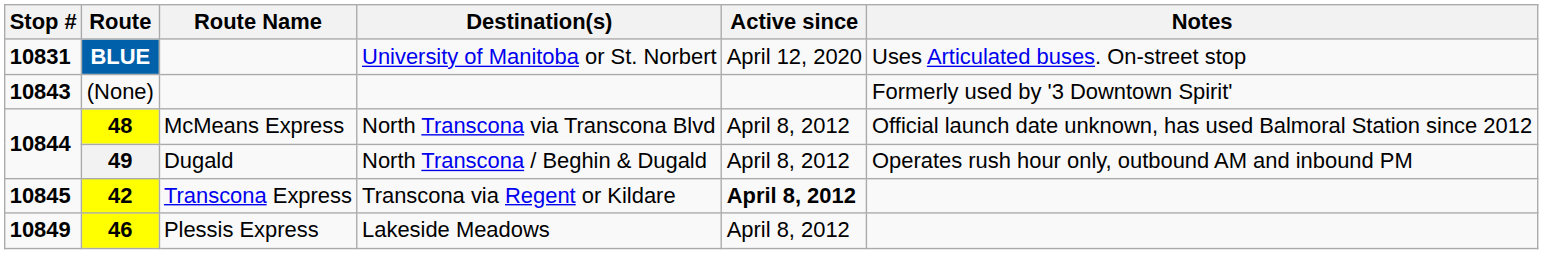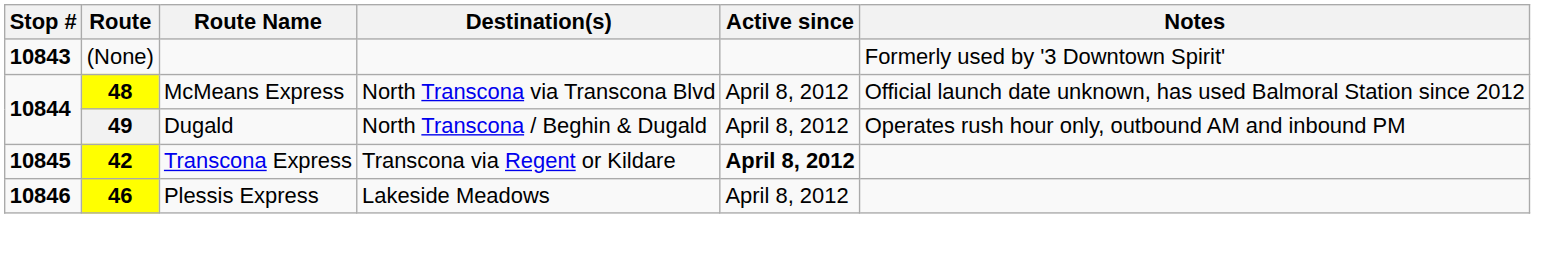 <table class="wikitable">
 <tr>
 <th>Stop #</th>
 <th>Route</th>
 <th>Route Name</th>
 <th>Destination(s)</th>
 <th>Active since</th>
 <th>Notes</th>
-</tr>
-<tr>
-<td><strong>10831</strong></td>
-<th style="background: #0060A9; color: #FFFFFF;">BLUE</th>
-<td></td>
-<td><a href='#'>University of Manitoba</a> or St. Norbert</td>
-<td>April 12, 2020</td>
-<td>Uses <a href='#'>Articulated buses</a>. On-street stop</td>
 </tr>
 <tr>
 <td><strong>10843</strong></td>
 <td>(None)</td>
 <td></td>
 <td></td>
 <td></td>
 <td>Formerly used by '3 Downtown Spirit'</td>
 </tr>
 <tr>
 <td rowspan="2"><strong>10844</strong></td>
 <th style="background: yellow;">48</th>
 <td>McMeans Express</td>
 <td>North <a href='#'>Transcona</a> via Transcona Blvd</td>
 <td>April 8, 2012</td>
 <td>Official launch date unknown, has used Balmoral Station since 2012</td>
 </tr>
 <tr>
 <th>49</th>
 <td>Dugald</td>
 <td>North <a href='#'>Transcona</a> / Beghin & Dugald</td>
 <td>April 8, 2012</td>
 <td>Operates rush hour only, outbound AM and inbound PM</td>
 </tr>
 <tr>
 <td><strong>10845</strong></td>
 <th style="background: yellow;">42</th>
 <td><a href='#'>Transcona</a> Express</td>
 <td>Transcona via <a href='#'>Regent</a> or Kildare</td>
 <td><strong>April 8, 2012</strong></td>
 <td></td>
 </tr>
 <tr>
-<td><strong>10849</strong></td>
+<td><strong>10846</strong></td>
 <th style="background: yellow;">46</th>
 <td>Plessis Express</td>
 <td>Lakeside Meadows</td>
 <td>April 8, 2012</td>
 </tr>
 </table>
